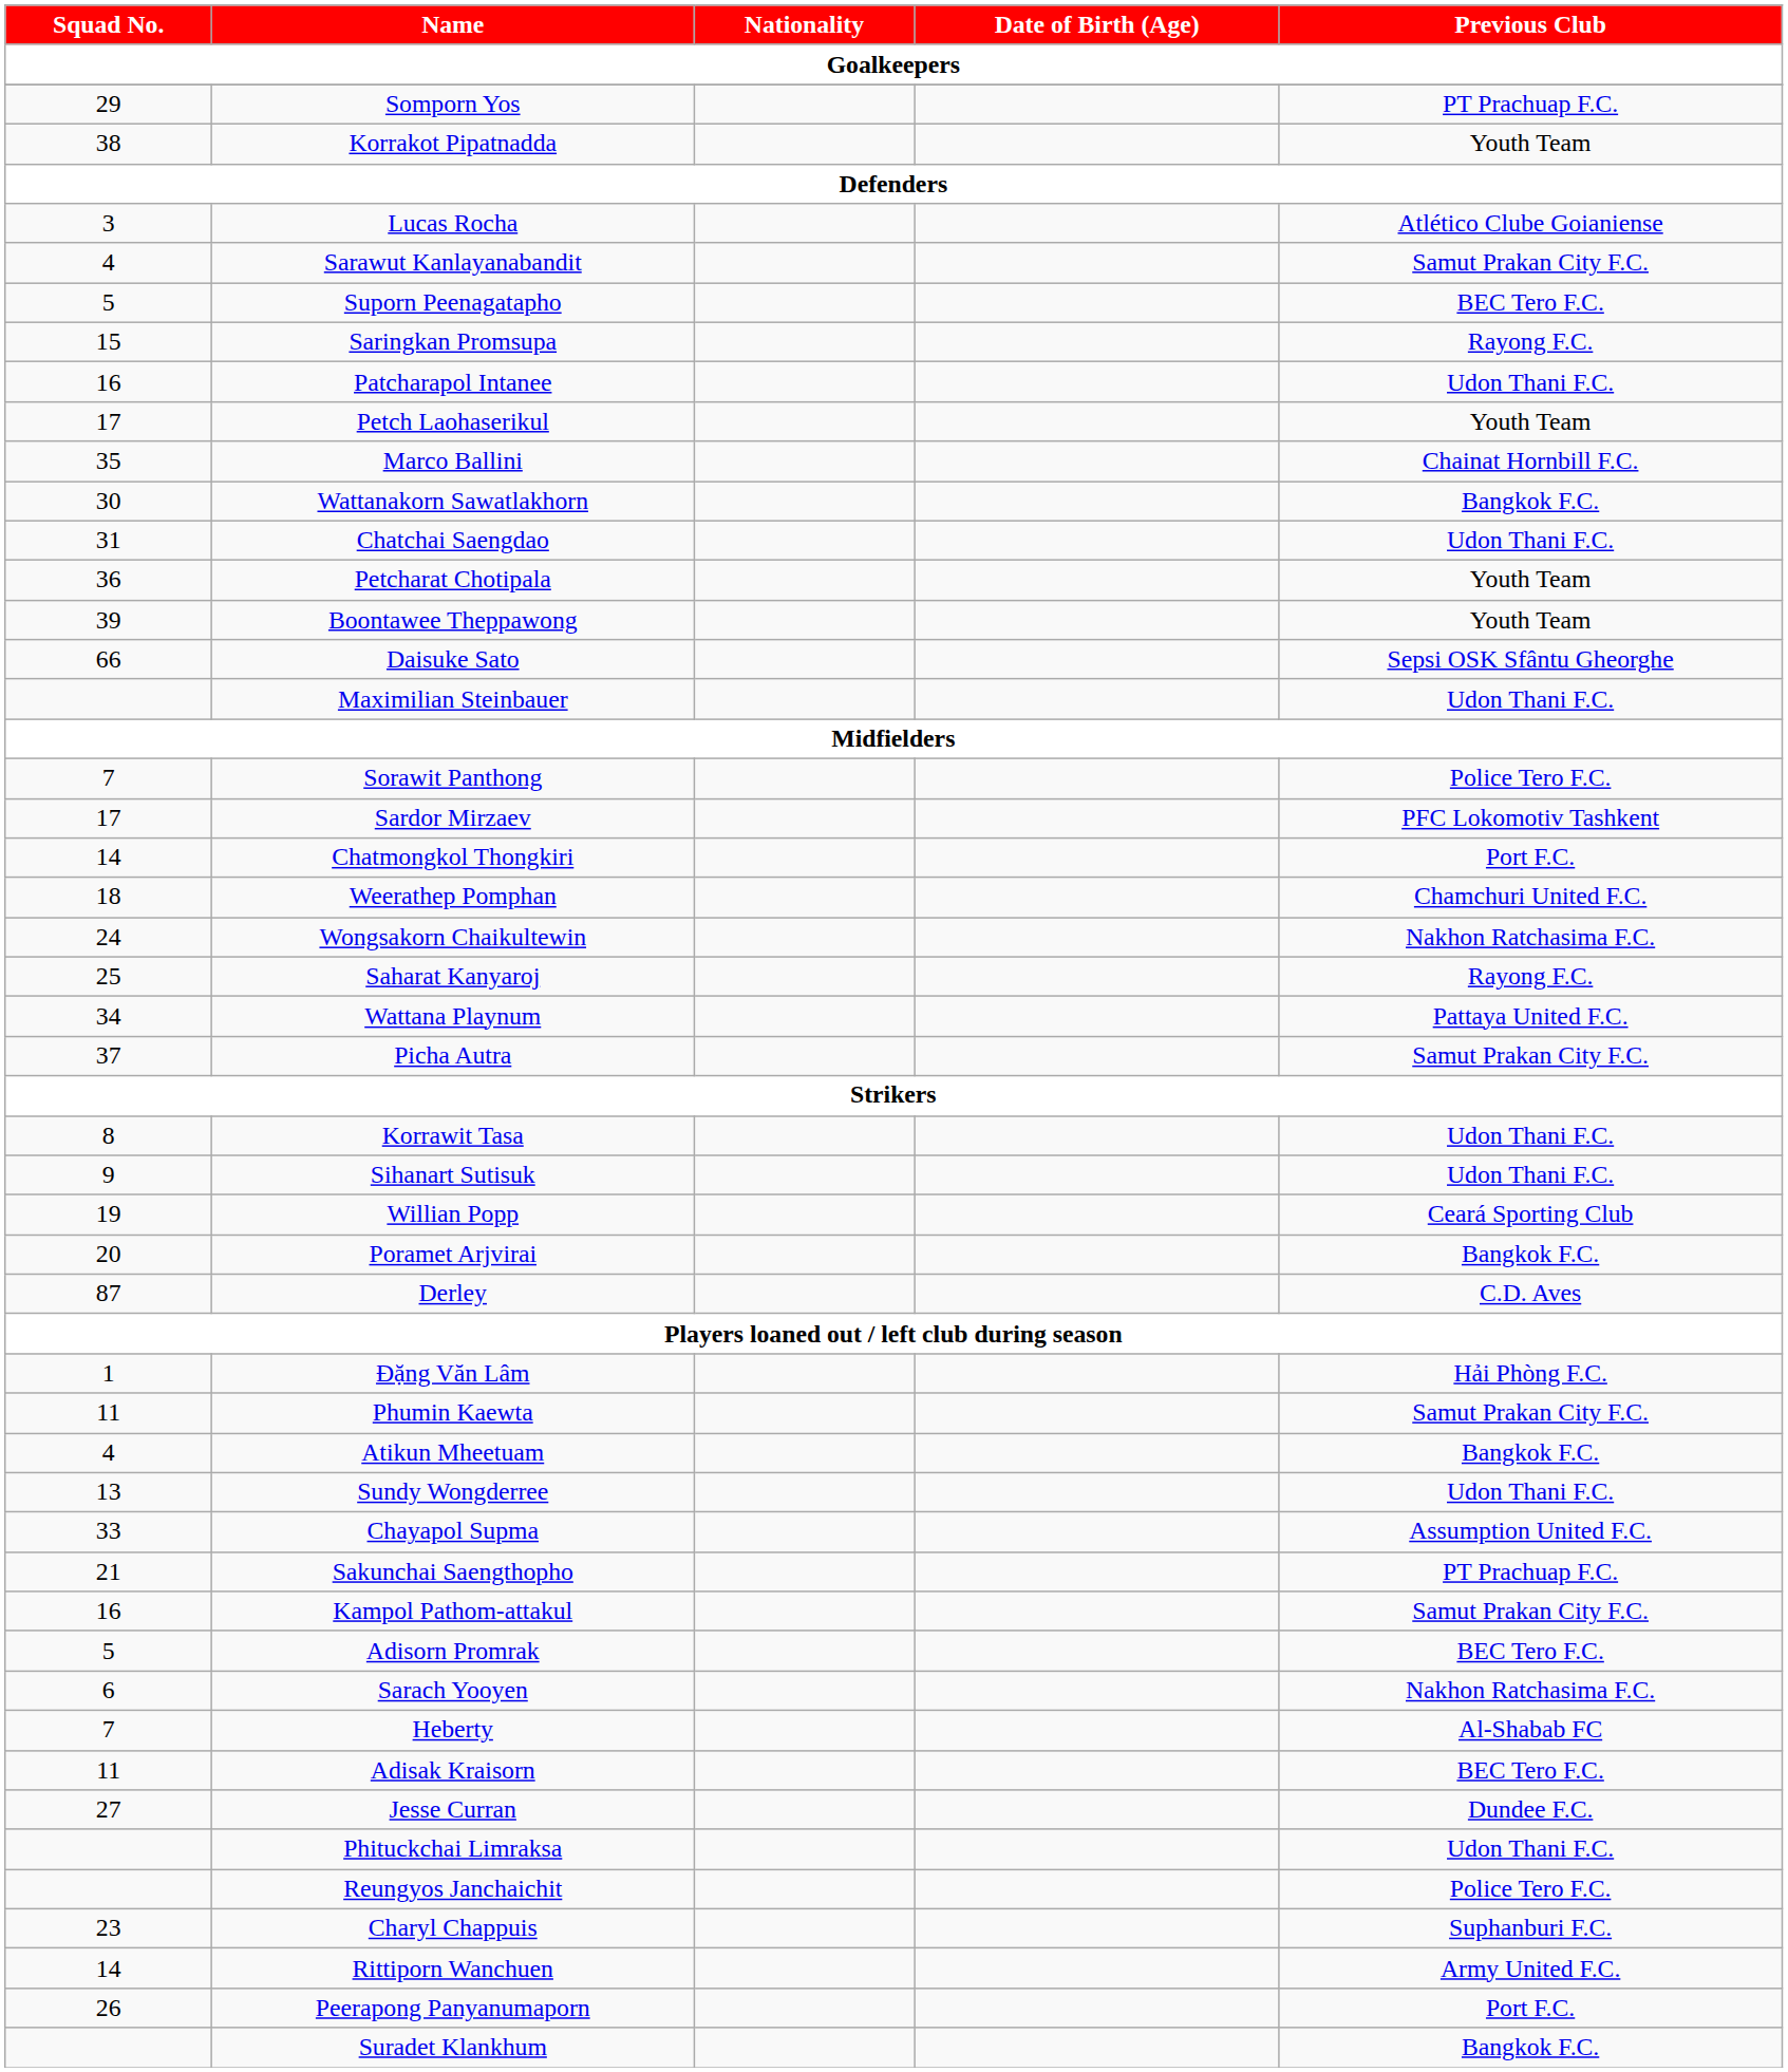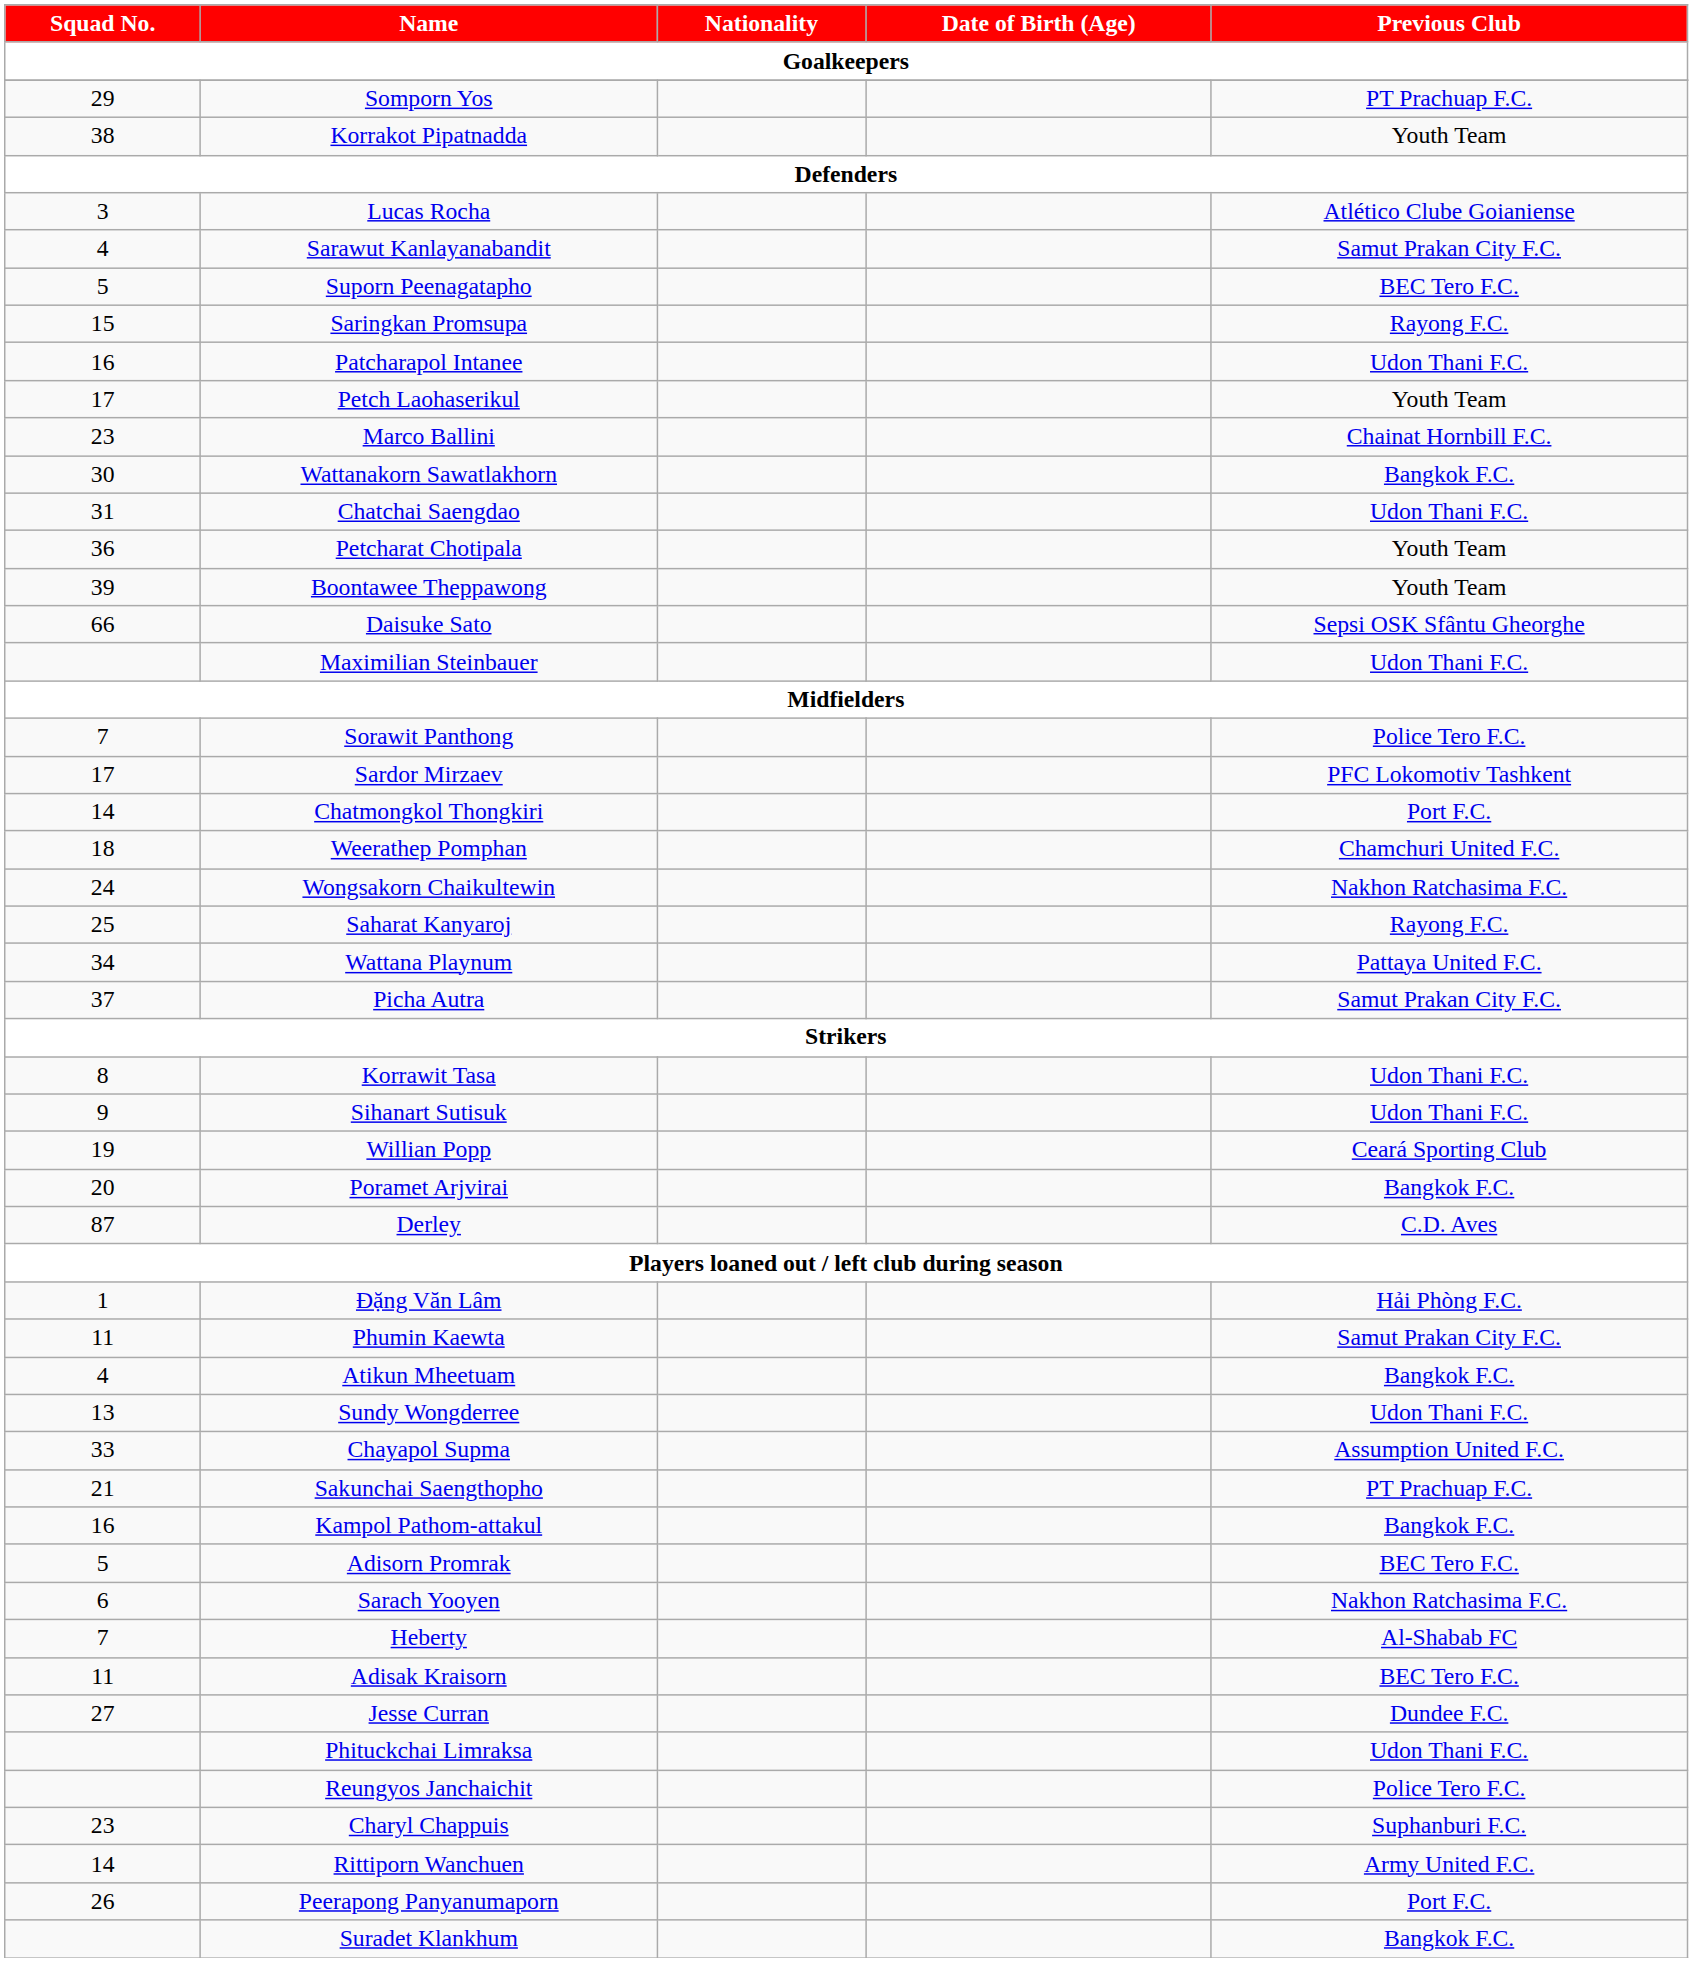 <table class="wikitable" style="text-align:center; font-size:100%; width:90%;">
 <tr>
 <th style="background:red; color:white; text-align:center;">Squad No.</th>
 <th style="background:red; color:white; text-align:center;">Name</th>
 <th style="background:red; color:white; text-align:center;">Nationality</th>
 <th style="background:red; color:white; text-align:center;">Date of Birth (Age)</th>
 <th style="background:red; color:white; text-align:center;">Previous Club</th>
 </tr>
 <tr>
 <th colspan="8" style="background:white; color:black; text-align:center">Goalkeepers</th>
 </tr>
 <tr>
 </tr>
 <tr>
 <td>29</td>
 <td><a href='#'>Somporn Yos</a></td>
 <td></td>
 <td></td>
 <td> <a href='#'>PT Prachuap F.C.</a></td>
 </tr>
 <tr>
 <td>38</td>
 <td><a href='#'>Korrakot Pipatnadda</a></td>
 <td></td>
 <td></td>
 <td>Youth Team</td>
 </tr>
 <tr>
 <th colspan="8" style="background:white; color:black; text-align:center">Defenders</th>
 </tr>
 <tr>
 <td>3</td>
 <td><a href='#'>Lucas Rocha</a></td>
 <td></td>
 <td></td>
 <td> <a href='#'>Atlético Clube Goianiense</a></td>
 </tr>
 <tr>
 <td>4</td>
 <td><a href='#'>Sarawut Kanlayanabandit</a></td>
 <td></td>
 <td></td>
 <td> <a href='#'>Samut Prakan City F.C.</a></td>
 </tr>
 <tr>
 <td>5</td>
 <td><a href='#'>Suporn Peenagatapho</a></td>
 <td></td>
 <td></td>
 <td> <a href='#'>BEC Tero F.C.</a></td>
 </tr>
 <tr>
 <td>15</td>
 <td><a href='#'>Saringkan Promsupa</a></td>
 <td></td>
 <td></td>
 <td> <a href='#'>Rayong F.C.</a></td>
 </tr>
 <tr>
 <td>16</td>
 <td><a href='#'>Patcharapol Intanee</a></td>
 <td></td>
 <td></td>
 <td> <a href='#'>Udon Thani F.C.</a></td>
 </tr>
 <tr>
 <td>17</td>
 <td><a href='#'>Petch Laohaserikul</a></td>
 <td></td>
 <td></td>
 <td>Youth Team</td>
 </tr>
 <tr>
-<td>35</td>
+<td>23</td>
 <td><a href='#'>Marco Ballini</a></td>
 <td></td>
 <td></td>
 <td> <a href='#'>Chainat Hornbill F.C.</a></td>
 </tr>
 <tr>
 <td>30</td>
 <td><a href='#'>Wattanakorn Sawatlakhorn</a></td>
 <td></td>
 <td></td>
 <td> <a href='#'>Bangkok F.C.</a></td>
 </tr>
 <tr>
 <td>31</td>
 <td><a href='#'>Chatchai Saengdao</a></td>
 <td></td>
 <td></td>
 <td> <a href='#'>Udon Thani F.C.</a></td>
 </tr>
 <tr>
 <td>36</td>
 <td><a href='#'>Petcharat Chotipala</a></td>
 <td></td>
 <td></td>
 <td>Youth Team</td>
 </tr>
 <tr>
 <td>39</td>
 <td><a href='#'>Boontawee Theppawong</a></td>
 <td></td>
 <td></td>
 <td>Youth Team</td>
 </tr>
 <tr>
 <td>66</td>
 <td><a href='#'>Daisuke Sato</a></td>
 <td></td>
 <td></td>
 <td> <a href='#'>Sepsi OSK Sfântu Gheorghe</a></td>
 </tr>
 <tr>
 <td></td>
 <td><a href='#'>Maximilian Steinbauer</a></td>
 <td></td>
 <td></td>
 <td> <a href='#'>Udon Thani F.C.</a></td>
 </tr>
 <tr>
 <th colspan="8" style="background:white; color:black; text-align:center">Midfielders</th>
 </tr>
 <tr>
 <td>7</td>
 <td><a href='#'>Sorawit Panthong</a></td>
 <td></td>
 <td></td>
 <td> <a href='#'>Police Tero F.C.</a></td>
 </tr>
 <tr>
 <td>17</td>
 <td><a href='#'>Sardor Mirzaev</a></td>
 <td></td>
 <td></td>
 <td> <a href='#'>PFC Lokomotiv Tashkent</a></td>
 </tr>
 <tr>
 <td>14</td>
 <td><a href='#'>Chatmongkol Thongkiri</a></td>
 <td></td>
 <td></td>
 <td> <a href='#'>Port F.C.</a></td>
 </tr>
 <tr>
 <td>18</td>
 <td><a href='#'>Weerathep Pomphan</a></td>
 <td></td>
 <td></td>
 <td> <a href='#'>Chamchuri United F.C.</a></td>
 </tr>
 <tr>
 <td>24</td>
 <td><a href='#'>Wongsakorn Chaikultewin</a></td>
 <td></td>
 <td></td>
 <td> <a href='#'>Nakhon Ratchasima F.C.</a></td>
 </tr>
 <tr>
 <td>25</td>
 <td><a href='#'>Saharat Kanyaroj</a></td>
 <td></td>
 <td></td>
 <td> <a href='#'>Rayong F.C.</a></td>
 </tr>
 <tr>
 <td>34</td>
 <td><a href='#'>Wattana Playnum</a></td>
 <td></td>
 <td></td>
 <td> <a href='#'>Pattaya United F.C.</a></td>
 </tr>
 <tr>
 <td>37</td>
 <td><a href='#'>Picha Autra</a></td>
 <td></td>
 <td></td>
 <td> <a href='#'>Samut Prakan City F.C.</a></td>
 </tr>
 <tr>
 <th colspan="8" style="background:white; color:black; text-align:center">Strikers</th>
 </tr>
 <tr>
 <td>8</td>
 <td><a href='#'>Korrawit Tasa</a></td>
 <td></td>
 <td></td>
 <td> <a href='#'>Udon Thani F.C.</a></td>
 </tr>
 <tr>
 <td>9</td>
 <td><a href='#'>Sihanart Sutisuk</a></td>
 <td></td>
 <td></td>
 <td> <a href='#'>Udon Thani F.C.</a></td>
 </tr>
 <tr>
 <td>19</td>
 <td><a href='#'>Willian Popp</a></td>
 <td></td>
 <td></td>
 <td> <a href='#'>Ceará Sporting Club</a></td>
 </tr>
 <tr>
 <td>20</td>
 <td><a href='#'>Poramet Arjvirai</a></td>
 <td></td>
 <td></td>
 <td> <a href='#'>Bangkok F.C.</a></td>
 </tr>
 <tr>
 <td>87</td>
 <td><a href='#'>Derley</a></td>
 <td></td>
 <td></td>
 <td> <a href='#'>C.D. Aves</a></td>
 </tr>
 <tr>
 <th colspan="8" style="background:white; color:black; text-align:center">Players loaned out / left club during season</th>
 </tr>
 <tr>
 <td>1</td>
 <td><a href='#'>Đặng Văn Lâm</a></td>
 <td></td>
 <td></td>
 <td> <a href='#'>Hải Phòng F.C.</a></td>
 </tr>
 <tr>
 <td>11</td>
 <td><a href='#'>Phumin Kaewta</a></td>
 <td></td>
 <td></td>
 <td> <a href='#'>Samut Prakan City F.C.</a></td>
 </tr>
 <tr>
 <td>4</td>
 <td><a href='#'>Atikun Mheetuam</a></td>
 <td></td>
 <td></td>
 <td> <a href='#'>Bangkok F.C.</a></td>
 </tr>
 <tr>
 <td>13</td>
 <td><a href='#'>Sundy Wongderree</a></td>
 <td></td>
 <td></td>
 <td> <a href='#'>Udon Thani F.C.</a></td>
 </tr>
 <tr>
 <td>33</td>
 <td><a href='#'>Chayapol Supma</a></td>
 <td></td>
 <td></td>
 <td> <a href='#'>Assumption United F.C.</a></td>
 </tr>
 <tr>
 <td>21</td>
 <td><a href='#'>Sakunchai Saengthopho</a></td>
 <td></td>
 <td></td>
 <td> <a href='#'>PT Prachuap F.C.</a></td>
 </tr>
 <tr>
 <td>16</td>
 <td><a href='#'>Kampol Pathom-attakul</a></td>
 <td></td>
 <td></td>
-<td> <a href='#'>Samut Prakan City F.C.</a></td>
+<td> <a href='#'>Bangkok F.C.</a></td>
 </tr>
 <tr>
 <td>5</td>
 <td><a href='#'>Adisorn Promrak</a></td>
 <td></td>
 <td></td>
 <td> <a href='#'>BEC Tero F.C.</a></td>
 </tr>
 <tr>
 <td>6</td>
 <td><a href='#'>Sarach Yooyen</a></td>
 <td></td>
 <td></td>
 <td> <a href='#'>Nakhon Ratchasima F.C.</a></td>
 </tr>
 <tr>
 <td>7</td>
 <td><a href='#'>Heberty</a></td>
 <td></td>
 <td></td>
 <td> <a href='#'>Al-Shabab FC</a></td>
 </tr>
 <tr>
 <td>11</td>
 <td><a href='#'>Adisak Kraisorn</a></td>
 <td></td>
 <td></td>
 <td> <a href='#'>BEC Tero F.C.</a></td>
 </tr>
 <tr>
 <td>27</td>
 <td><a href='#'>Jesse Curran</a></td>
 <td></td>
 <td></td>
 <td> <a href='#'>Dundee F.C.</a></td>
 </tr>
 <tr>
 <td></td>
 <td><a href='#'>Phituckchai Limraksa</a></td>
 <td></td>
 <td></td>
 <td> <a href='#'>Udon Thani F.C.</a></td>
 </tr>
 <tr>
 <td></td>
 <td><a href='#'>Reungyos Janchaichit</a></td>
 <td></td>
 <td></td>
 <td> <a href='#'>Police Tero F.C.</a></td>
 </tr>
 <tr>
 <td>23</td>
 <td><a href='#'>Charyl Chappuis</a></td>
 <td></td>
 <td></td>
 <td> <a href='#'>Suphanburi F.C.</a></td>
 </tr>
 <tr>
 <td>14</td>
 <td><a href='#'>Rittiporn Wanchuen</a></td>
 <td></td>
 <td></td>
 <td> <a href='#'>Army United F.C.</a></td>
 </tr>
 <tr>
 <td>26</td>
 <td><a href='#'>Peerapong Panyanumaporn</a></td>
 <td></td>
 <td></td>
 <td> <a href='#'>Port F.C.</a></td>
 </tr>
 <tr>
 <td></td>
 <td><a href='#'>Suradet Klankhum</a></td>
 <td></td>
 <td></td>
 <td> <a href='#'>Bangkok F.C.</a></td>
 </tr>
 <tr>
 </tr>
 </table>
